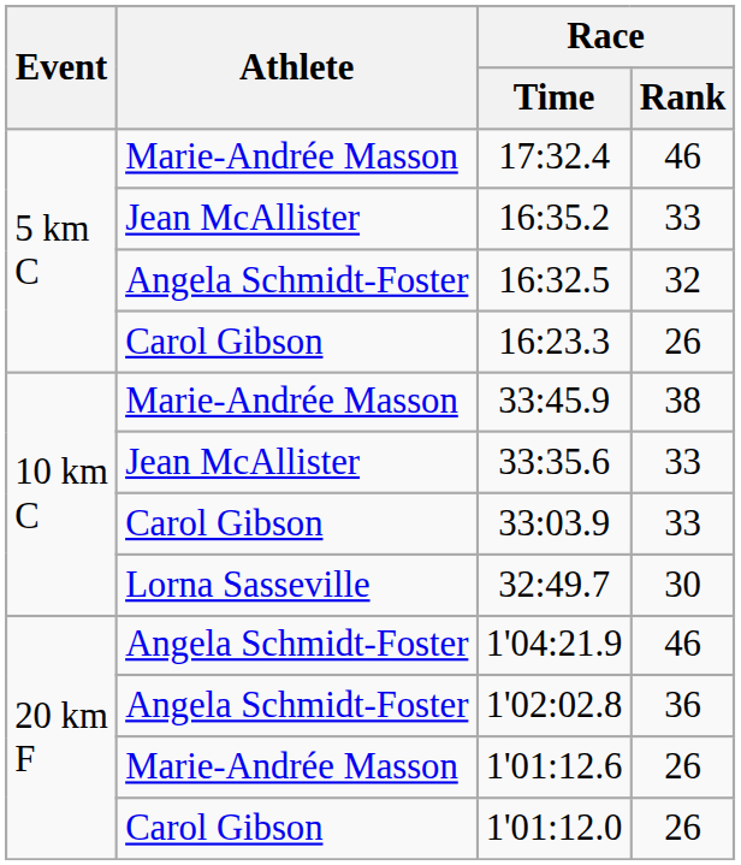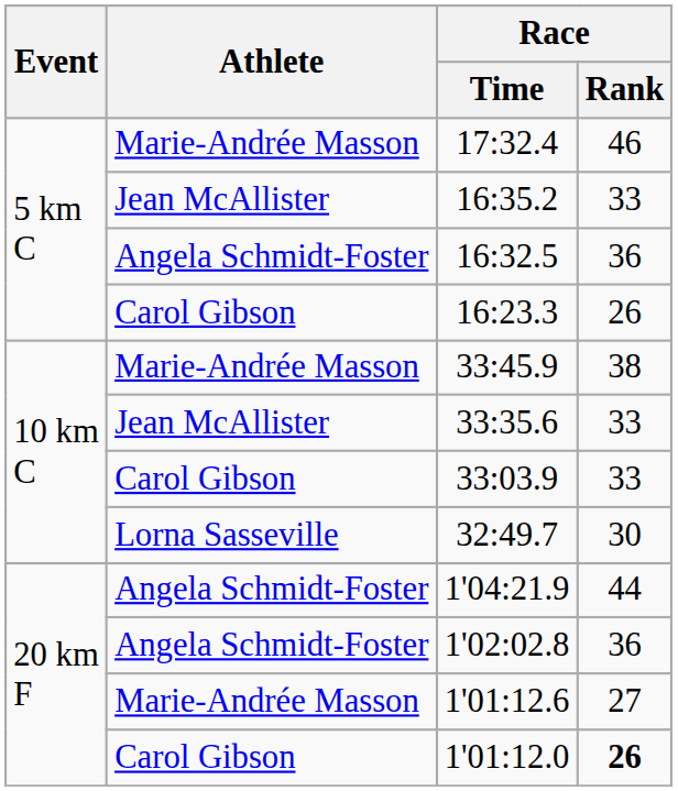 <table class="wikitable" border="1" style="font-size:90%">
 <tr>
 <th rowspan=2>Event</th>
 <th rowspan=2>Athlete</th>
 <th colspan=2>Race</th>
 </tr>
 <tr>
 <th>Time</th>
 <th>Rank</th>
 </tr>
 <tr>
 <td rowspan=4>5 km <br> C</td>
 <td><a href='#'>Marie-Andrée Masson</a></td>
 <td align=center>17:32.4</td>
 <td align=center>46</td>
 </tr>
 <tr>
 <td><a href='#'>Jean McAllister</a></td>
 <td align=center>16:35.2</td>
 <td align=center>33</td>
 </tr>
 <tr>
 <td><a href='#'>Angela Schmidt-Foster</a></td>
 <td align=center>16:32.5</td>
-<td align=center>32</td>
+<td align=center>36</td>
 </tr>
 <tr>
 <td><a href='#'>Carol Gibson</a></td>
 <td align=center>16:23.3</td>
 <td align=center>26</td>
 </tr>
 <tr>
 <td rowspan=4>10 km <br> C</td>
 <td><a href='#'>Marie-Andrée Masson</a></td>
 <td align=center>33:45.9</td>
 <td align=center>38</td>
 </tr>
 <tr>
 <td><a href='#'>Jean McAllister</a></td>
 <td align=center>33:35.6</td>
 <td align=center>33</td>
 </tr>
 <tr>
 <td><a href='#'>Carol Gibson</a></td>
 <td align=center>33:03.9</td>
 <td align=center>33</td>
 </tr>
 <tr>
 <td><a href='#'>Lorna Sasseville</a></td>
 <td align=center>32:49.7</td>
 <td align=center>30</td>
 </tr>
 <tr>
 <td rowspan=4>20 km <br> F</td>
 <td><a href='#'>Angela Schmidt-Foster</a></td>
 <td align=center>1'04:21.9</td>
-<td align=center>46</td>
+<td align=center>44</td>
 </tr>
 <tr>
 <td><a href='#'>Angela Schmidt-Foster</a></td>
 <td align=center>1'02:02.8</td>
 <td align=center>36</td>
 </tr>
 <tr>
 <td><a href='#'>Marie-Andrée Masson</a></td>
 <td align=center>1'01:12.6</td>
-<td align=center>26</td>
+<td align=center>27</td>
 </tr>
 <tr>
 <td><a href='#'>Carol Gibson</a></td>
 <td align=center>1'01:12.0</td>
-<td align=center>26</td>
+<td align=center><strong>26</strong></td>
 </tr>
 </table>
